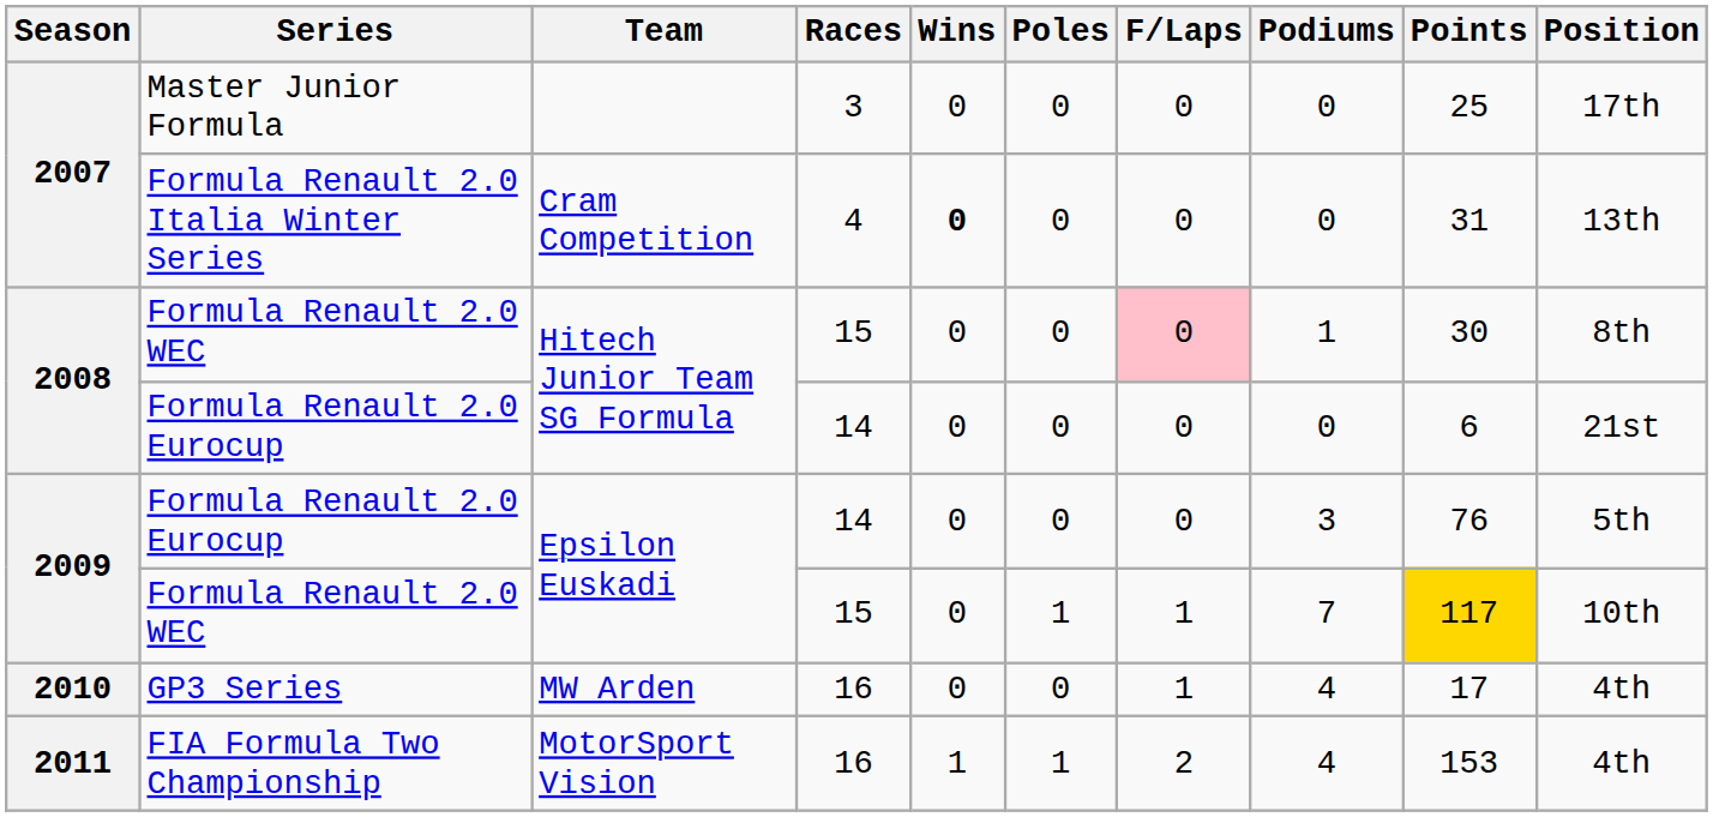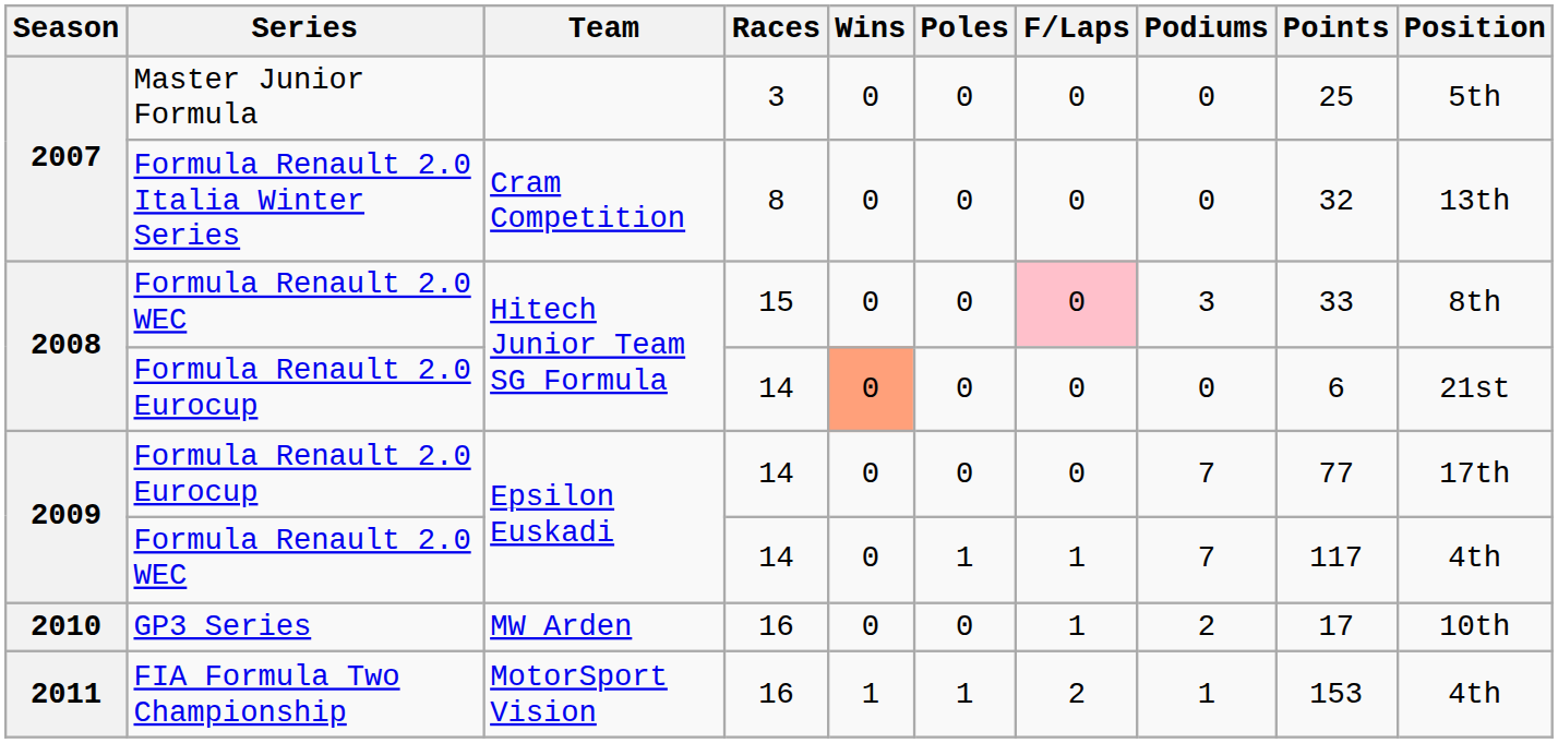 <table class="wikitable" style="font-size: 90%; text-align:center">
 <tr>
 <th>Season</th>
 <th>Series</th>
 <th>Team</th>
 <th>Races</th>
 <th>Wins</th>
 <th>Poles</th>
 <th>F/Laps</th>
 <th>Podiums</th>
 <th>Points</th>
 <th>Position</th>
 </tr>
 <tr>
 <th rowspan=2>2007</th>
 <td align=left>Master Junior Formula</td>
 <td align=left></td>
 <td>3</td>
 <td>0</td>
 <td>0</td>
 <td>0</td>
 <td>0</td>
 <td>25</td>
-<td>17th</td>
+<td>5th</td>
 </tr>
 <tr>
 <td align=left><a href='#'>Formula Renault 2.0 Italia Winter Series</a></td>
 <td align=left><a href='#'>Cram Competition</a></td>
-<td>4</td>
-<td><strong>0</strong></td>
+<td>8</td>
 <td>0</td>
 <td>0</td>
 <td>0</td>
-<td>31</td>
+<td>0</td>
+<td>32</td>
 <td>13th</td>
 </tr>
 <tr>
 <th rowspan=2>2008</th>
 <td align=left><a href='#'>Formula Renault 2.0 WEC</a></td>
 <td align=left rowspan=2><a href='#'>Hitech Junior Team</a><br><a href='#'>SG Formula</a></td>
 <td>15</td>
 <td>0</td>
 <td>0</td>
 <td style="background: pink;">0</td>
-<td>1</td>
-<td>30</td>
+<td>3</td>
+<td>33</td>
 <td>8th</td>
 </tr>
 <tr>
 <td align=left><a href='#'>Formula Renault 2.0 Eurocup</a></td>
 <td>14</td>
-<td>0</td>
+<td style="background: lightsalmon;">0</td>
 <td>0</td>
 <td>0</td>
 <td>0</td>
 <td>6</td>
 <td>21st</td>
 </tr>
 <tr>
 <th rowspan=2>2009</th>
 <td align=left><a href='#'>Formula Renault 2.0 Eurocup</a></td>
 <td align=left rowspan=2><a href='#'>Epsilon Euskadi</a></td>
 <td>14</td>
 <td>0</td>
 <td>0</td>
 <td>0</td>
-<td>3</td>
-<td>76</td>
-<td>5th</td>
+<td>7</td>
+<td>77</td>
+<td>17th</td>
 </tr>
 <tr>
 <td align=left><a href='#'>Formula Renault 2.0 WEC</a></td>
-<td>15</td>
+<td>14</td>
 <td>0</td>
 <td>1</td>
 <td>1</td>
 <td>7</td>
-<td style="background: gold;">117</td>
-<td>10th</td>
+<td>117</td>
+<td>4th</td>
 </tr>
 <tr>
 <th>2010</th>
 <td align=left><a href='#'>GP3 Series</a></td>
 <td align=left><a href='#'>MW Arden</a></td>
 <td>16</td>
 <td>0</td>
 <td>0</td>
 <td>1</td>
-<td>4</td>
+<td>2</td>
 <td>17</td>
-<td>4th</td>
+<td>10th</td>
 </tr>
 <tr>
 <th>2011</th>
 <td align=left><a href='#'>FIA Formula Two Championship</a></td>
 <td align=left><a href='#'>MotorSport Vision</a></td>
 <td>16</td>
 <td>1</td>
 <td>1</td>
 <td>2</td>
-<td>4</td>
+<td>1</td>
 <td>153</td>
 <td>4th</td>
 </tr>
 </table>
